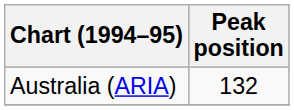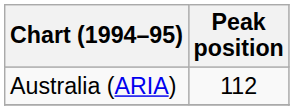 <table class="wikitable">
 <tr>
 <th>Chart (1994–95)</th>
 <th>Peak<br>position</th>
 </tr>
 <tr>
 <td>Australia (<a href='#'>ARIA</a>)</td>
-<td align="center">132</td>
+<td align="center">112</td>
 </tr>
 <tr>
 </tr>
 <tr>
 </tr>
 </table>
